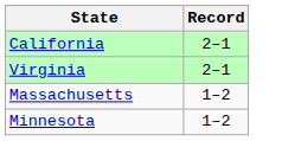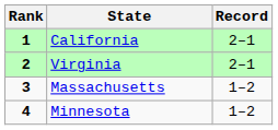 <table class="wikitable">
 <tr>
+<th>Rank</th>
 <th>State</th>
 <th>Record</th>
 </tr>
 <tr bgcolor="bbffbb">
+<td align=center><strong>1</strong></td>
 <td align="left" width="140"> <a href='#'>California</a></td>
 <td align=center>2–1</td>
 </tr>
 <tr bgcolor="bbffbb">
+<td align=center><strong>2</strong></td>
 <td align="left" width="140"> <a href='#'>Virginia</a></td>
 <td align=center>2–1</td>
 </tr>
 <tr>
+<td align=center><strong>3</strong></td>
 <td align="left" width="140"> <a href='#'>Massachusetts</a></td>
 <td align=center>1–2</td>
 </tr>
 <tr>
+<td align=center><strong>4</strong></td>
 <td align="left" width="140"> <a href='#'>Minnesota</a></td>
 <td align=center>1–2</td>
 </tr>
 </table>
